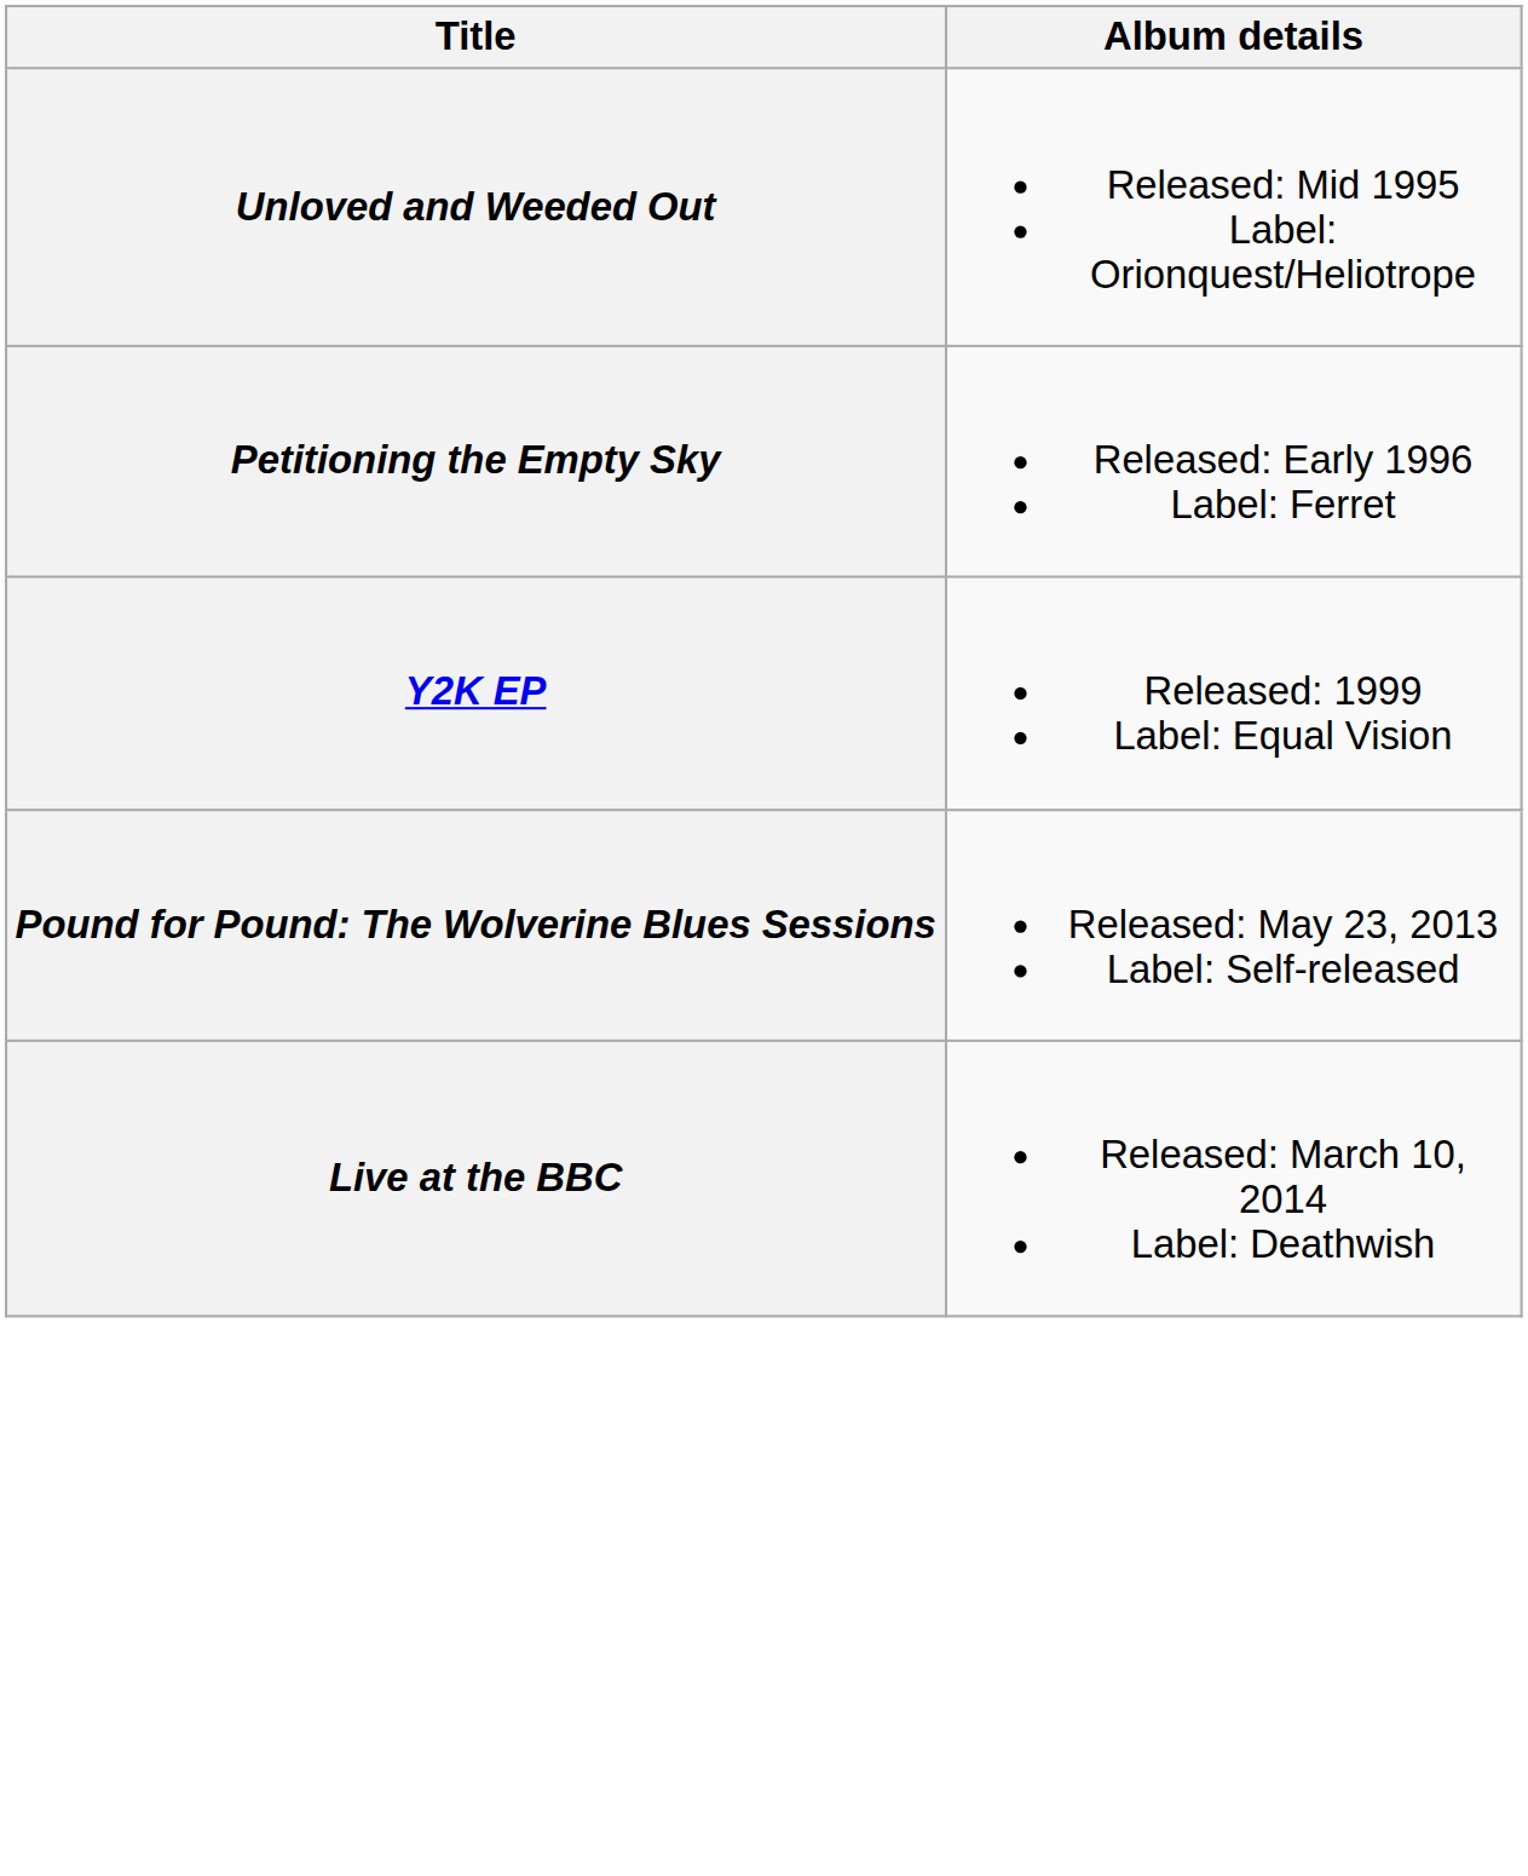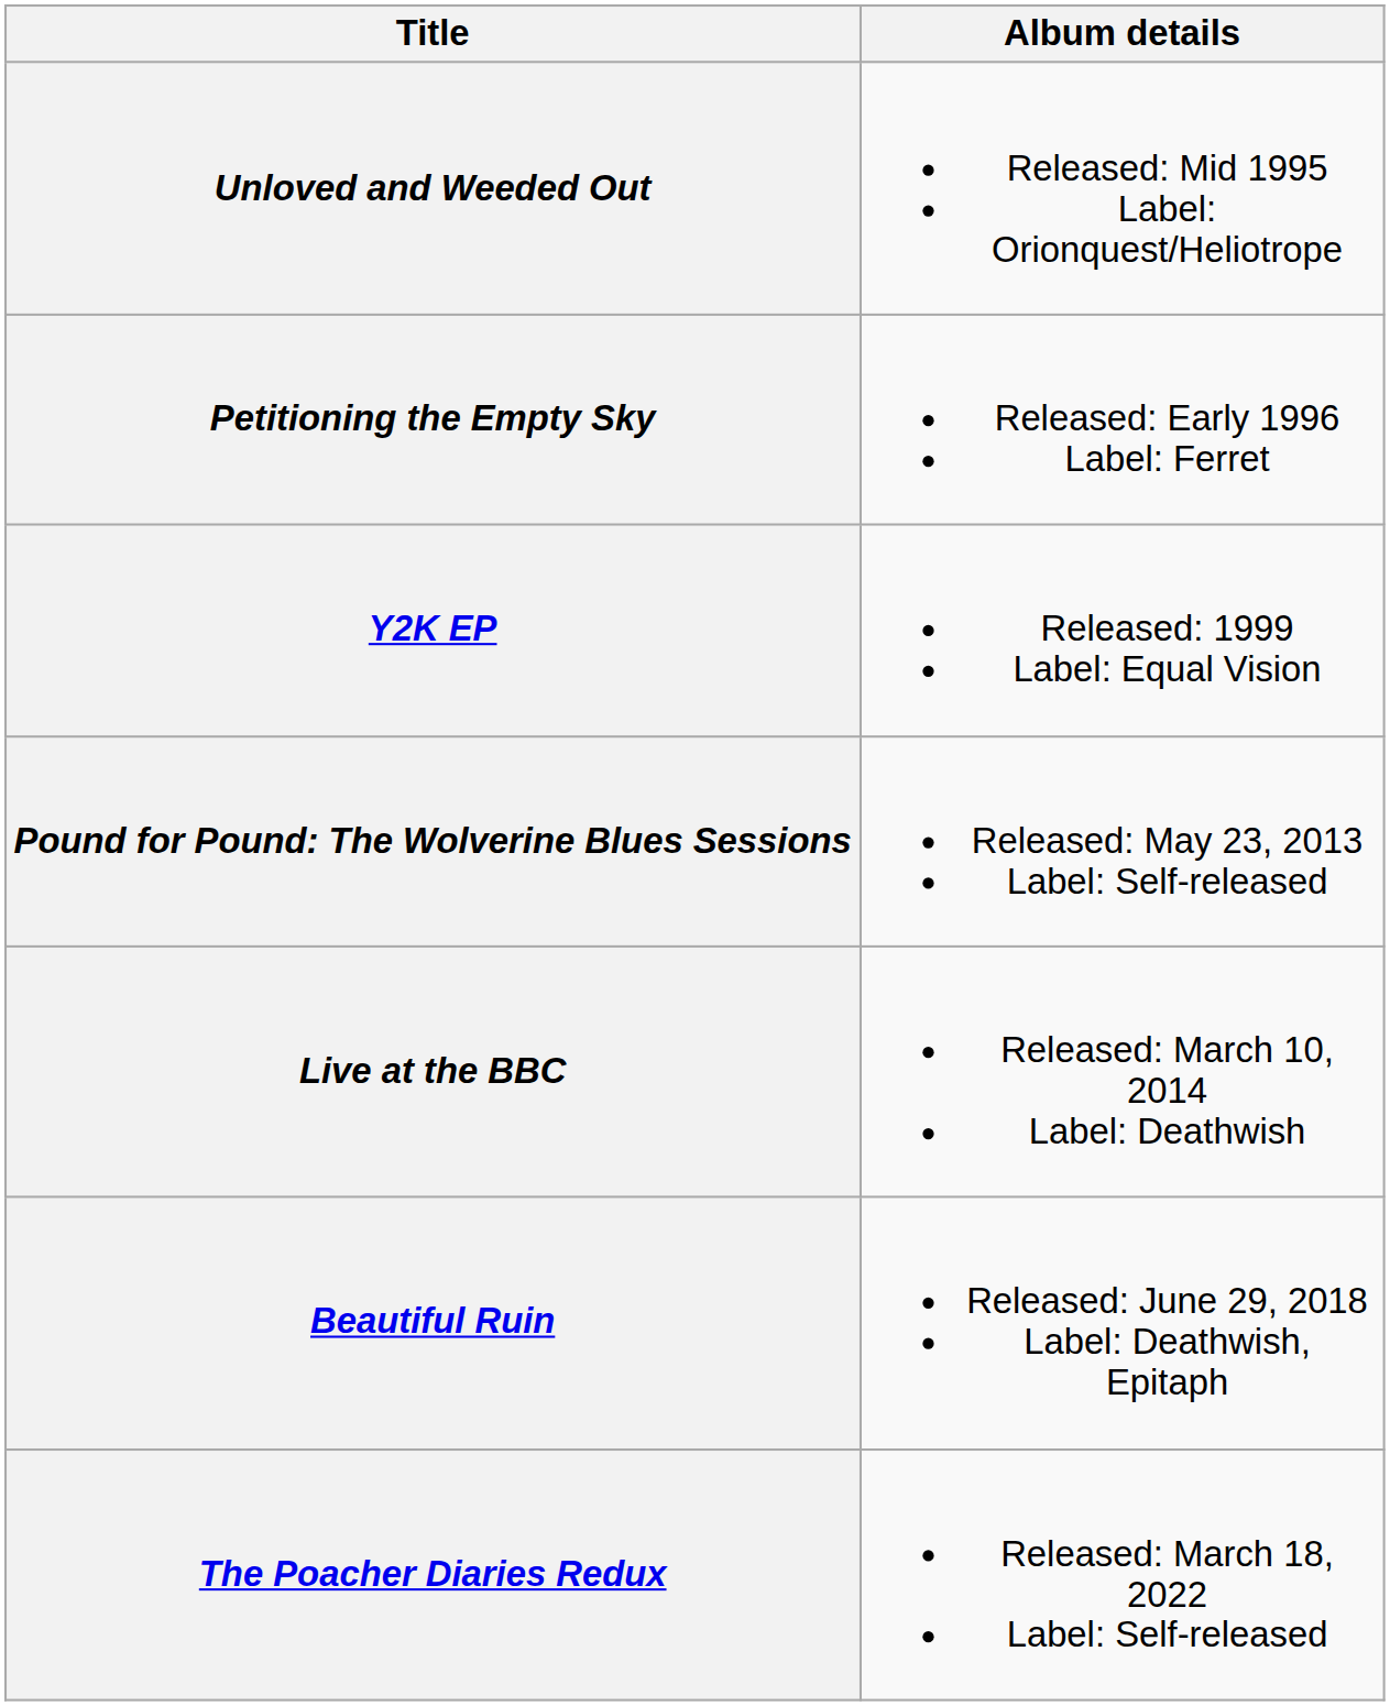 <table class="wikitable plainrowheaders" style="text-align:center;">
 <tr>
 <th>Title</th>
 <th width="225">Album details</th>
 </tr>
 <tr>
 <th scope="row"><em>Unloved and Weeded Out</em></th>
 <td><br><ul><li>Released: Mid 1995</li><li>Label: Orionquest/Heliotrope</li></ul></td>
 </tr>
 <tr>
 <th scope="row"><em>Petitioning the Empty Sky</em></th>
 <td><br><ul><li>Released: Early 1996</li><li>Label: Ferret</li></ul></td>
 </tr>
 <tr>
 <th scope="row"><em><a href='#'>Y2K EP</a></em></th>
 <td><br><ul><li>Released: 1999</li><li>Label: Equal Vision</li></ul></td>
 </tr>
 <tr>
 <th scope="row"><em>Pound for Pound: The Wolverine Blues Sessions</em></th>
 <td><br><ul><li>Released: May 23, 2013</li><li>Label: Self-released</li></ul></td>
 </tr>
 <tr>
 <th scope="row"><em>Live at the BBC</em></th>
 <td><br><ul><li>Released: March 10, 2014</li><li>Label: Deathwish</li></ul></td>
 </tr>
+<tr>
+<th scope="row"><em><a href='#'>Beautiful Ruin</a></em></th>
+<td><br><ul><li>Released: June 29, 2018</li><li>Label: Deathwish, Epitaph</li></ul></td>
+</tr>
+<tr>
+<th scope="row"><em><a href='#'>The Poacher Diaries Redux</a></em></th>
+<td><br><ul><li>Released: March 18, 2022</li><li>Label: Self-released</li></ul></td>
+</tr>
 </table>
